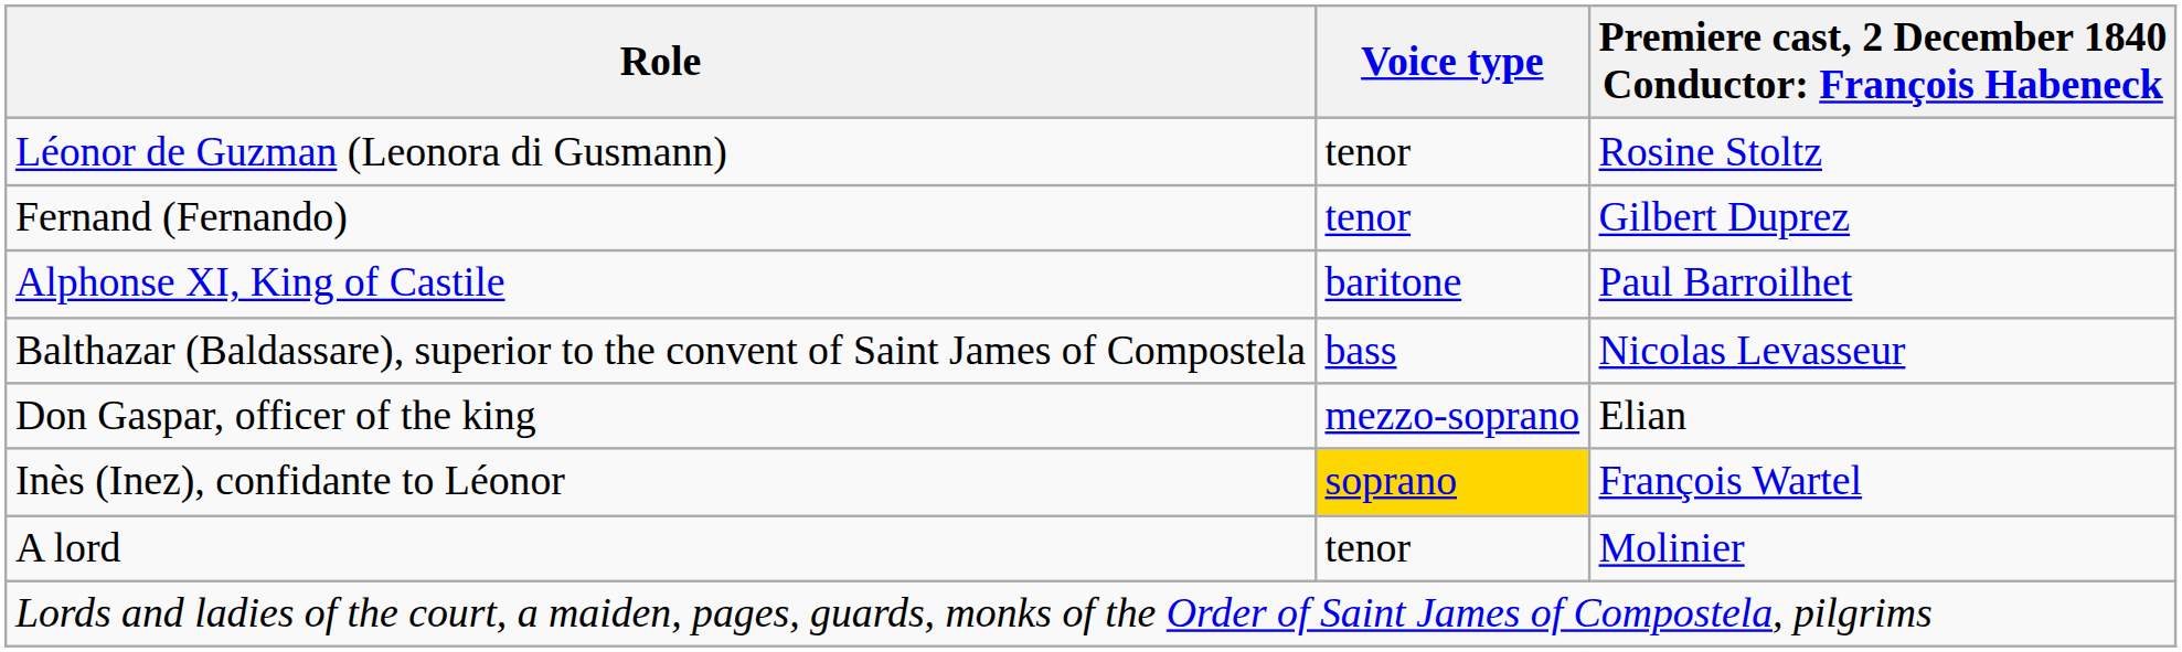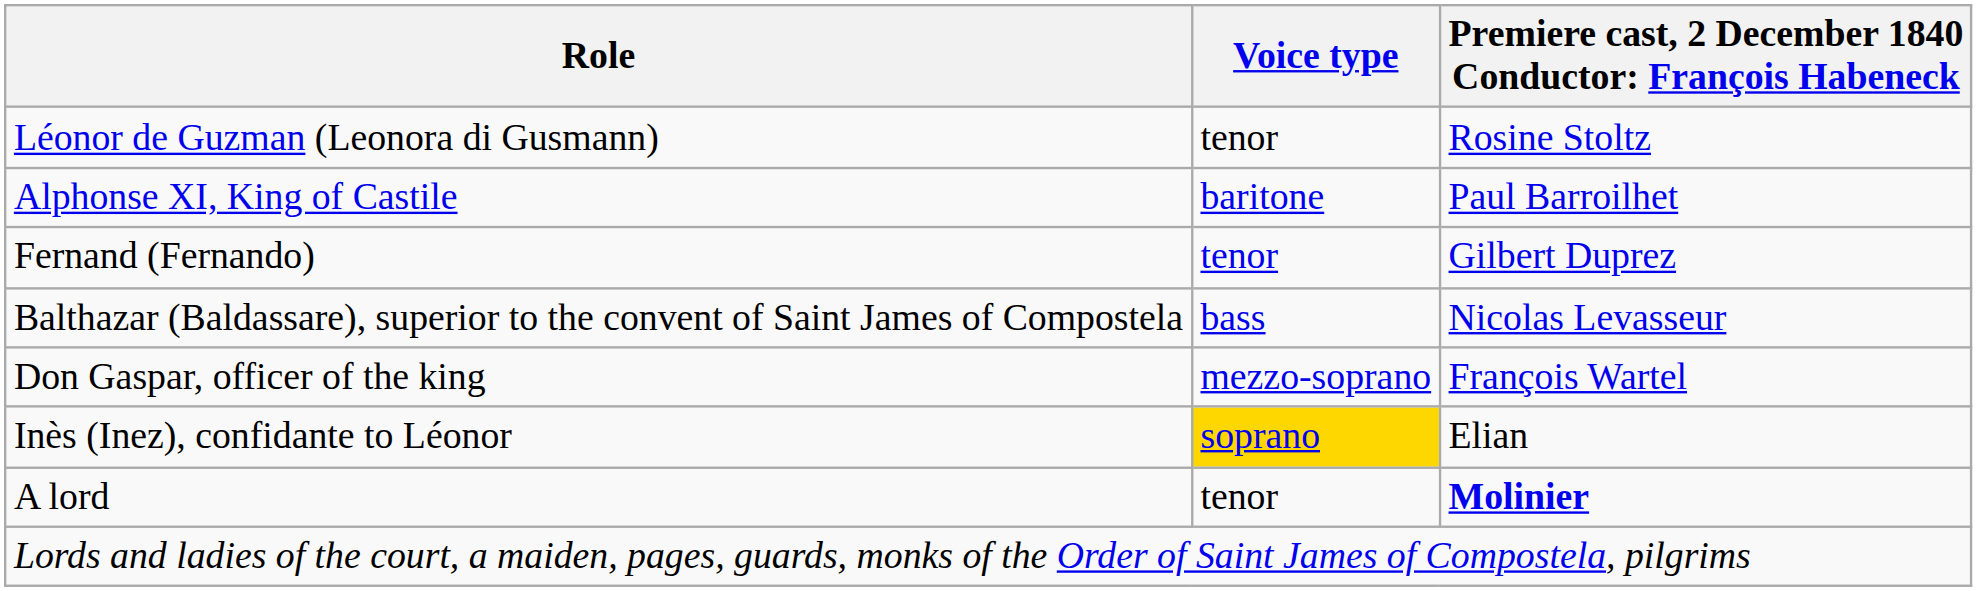 <table class="wikitable">
 <tr>
 <th>Role</th>
 <th><a href='#'>Voice type</a></th>
 <th>Premiere cast, 2 December 1840<br>Conductor: <a href='#'>François Habeneck</a></th>
 </tr>
 <tr>
 <td><a href='#'>Léonor de Guzman</a> (Leonora di Gusmann)</td>
 <td>tenor</td>
 <td><a href='#'>Rosine Stoltz</a></td>
 </tr>
 <tr>
+<td><a href='#'>Alphonse XI, King of Castile</a></td>
+<td><a href='#'>baritone</a></td>
+<td><a href='#'>Paul Barroilhet</a></td>
+</tr>
+<tr>
 <td>Fernand (Fernando)</td>
 <td><a href='#'>tenor</a></td>
 <td><a href='#'>Gilbert Duprez</a></td>
-</tr>
-<tr>
-<td><a href='#'>Alphonse XI, King of Castile</a></td>
-<td><a href='#'>baritone</a></td>
-<td><a href='#'>Paul Barroilhet</a></td>
 </tr>
 <tr>
 <td>Balthazar (Baldassare), superior to the convent of Saint James of Compostela</td>
 <td><a href='#'>bass</a></td>
 <td><a href='#'>Nicolas Levasseur</a></td>
 </tr>
 <tr>
 <td>Don Gaspar, officer of the king</td>
 <td><a href='#'>mezzo-soprano</a></td>
-<td>Elian</td>
+<td><a href='#'>François Wartel</a></td>
 </tr>
 <tr>
 <td>Inès (Inez), confidante to Léonor</td>
 <td style="background: gold;"><a href='#'>soprano</a></td>
-<td><a href='#'>François Wartel</a></td>
+<td>Elian</td>
 </tr>
 <tr>
 <td>A lord</td>
 <td>tenor</td>
-<td><a href='#'>Molinier</a></td>
+<td><strong><a href='#'>Molinier</a></strong></td>
 </tr>
 <tr>
 <td colspan="3"><em>Lords and ladies of the court, a maiden, pages, guards, monks of the <a href='#'>Order of Saint James of Compostela</a>, pilgrims</em></td>
 </tr>
 </table>
